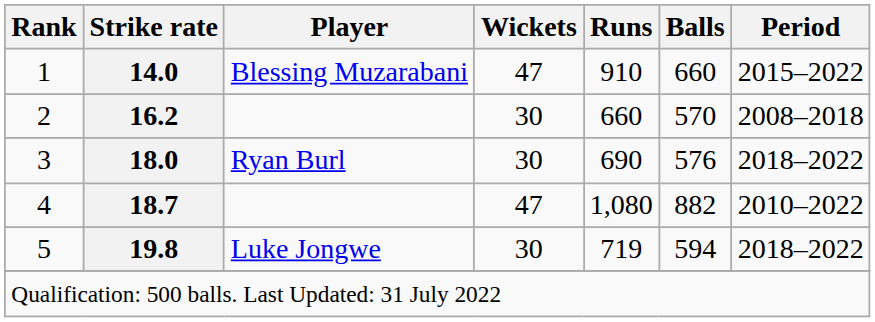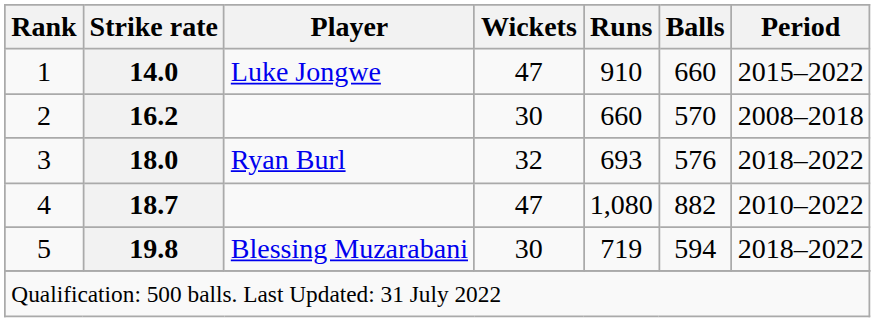 <table class="wikitable plainrowheaders sortable">
 <tr>
 <th scope=col>Rank</th>
 <th scope=col>Strike rate</th>
 <th scope=col>Player</th>
 <th scope=col>Wickets</th>
 <th scope=col>Runs</th>
 <th scope=col>Balls</th>
 <th scope=col>Period</th>
 </tr>
 <tr>
 <td align=center>1</td>
 <th scope=row style=text-align:center;>14.0</th>
-<td><a href='#'>Blessing Muzarabani</a></td>
+<td><a href='#'>Luke Jongwe</a></td>
 <td align=center>47</td>
 <td align=center>910</td>
 <td align=center>660</td>
 <td>2015–2022</td>
 </tr>
 <tr>
 <td align=center>2</td>
 <th scope=row style=text-align:center;>16.2</th>
 <td></td>
 <td align=center>30</td>
 <td align=center>660</td>
 <td align=center>570</td>
 <td>2008–2018</td>
 </tr>
 <tr>
 <td align=center>3</td>
 <th scope=row style=text-align:center;>18.0</th>
 <td><a href='#'>Ryan Burl</a></td>
-<td align=center>30</td>
-<td align=center>690</td>
+<td align=center>32</td>
+<td align=center>693</td>
 <td align=center>576</td>
 <td>2018–2022</td>
 </tr>
 <tr>
 <td align=center>4</td>
 <th scope=row style=text-align:center;>18.7</th>
 <td></td>
 <td align=center>47</td>
 <td align=center>1,080</td>
 <td align=center>882</td>
 <td>2010–2022</td>
 </tr>
 <tr>
 <td align=center>5</td>
 <th scope=row style=text-align:center;>19.8</th>
-<td><a href='#'>Luke Jongwe</a></td>
+<td><a href='#'>Blessing Muzarabani</a></td>
 <td align=center>30</td>
 <td align=center>719</td>
 <td align=center>594</td>
 <td>2018–2022</td>
 </tr>
 <tr>
 </tr>
 <tr class=sortbottom>
 <td colspan=7><small>Qualification: 500 balls. Last Updated: 31 July 2022</small></td>
 </tr>
 </table>
